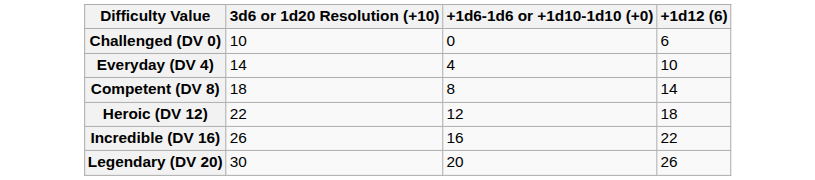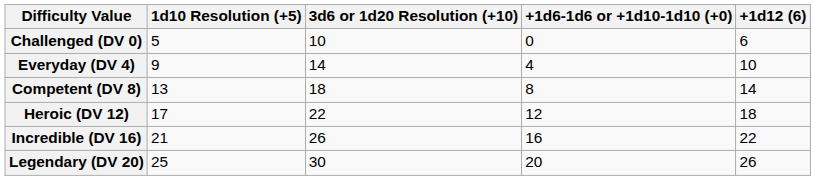 <table class="wikitable" style="margin:0.5em auto">
 <tr>
 <th>Difficulty Value</th>
+<th>1d10 Resolution (+5)</th>
 <th>3d6 or 1d20 Resolution (+10)</th>
 <th>+1d6-1d6 or +1d10-1d10 (+0)</th>
 <th>+1d12 (6)</th>
 </tr>
 <tr>
 <th>Challenged (DV 0)</th>
+<td>5</td>
 <td>10</td>
 <td>0</td>
 <td>6</td>
 </tr>
 <tr>
 <th>Everyday (DV 4)</th>
+<td>9</td>
 <td>14</td>
 <td>4</td>
 <td>10</td>
 </tr>
 <tr>
 <th>Competent (DV 8)</th>
+<td>13</td>
 <td>18</td>
 <td>8</td>
 <td>14</td>
 </tr>
 <tr>
 <th>Heroic (DV 12)</th>
+<td>17</td>
 <td>22</td>
 <td>12</td>
 <td>18</td>
 </tr>
 <tr>
 <th>Incredible (DV 16)</th>
+<td>21</td>
 <td>26</td>
 <td>16</td>
 <td>22</td>
 </tr>
 <tr>
 <th>Legendary (DV 20)</th>
+<td>25</td>
 <td>30</td>
 <td>20</td>
 <td>26</td>
 </tr>
 </table>
